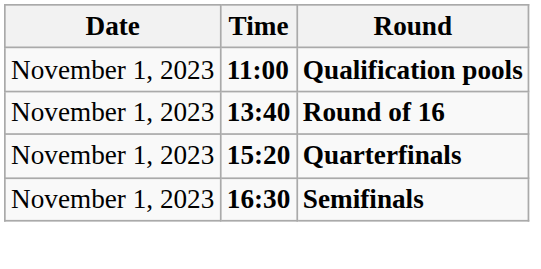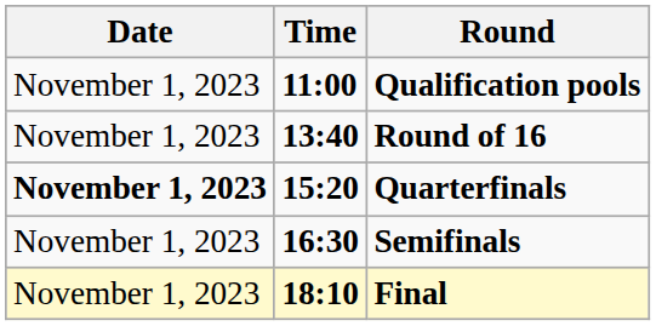 <table class="wikitable">
 <tr>
 <th>Date</th>
 <th>Time</th>
 <th>Round</th>
 </tr>
 <tr>
 <td>November 1, 2023</td>
 <td><strong>11:00</strong></td>
 <td><strong>Qualification pools</strong></td>
 </tr>
 <tr>
 <td>November 1, 2023</td>
 <td><strong>13:40</strong></td>
 <td><strong>Round of 16</strong></td>
 </tr>
 <tr>
-<td>November 1, 2023</td>
+<td><strong>November 1, 2023</strong></td>
 <td><strong>15:20</strong></td>
 <td><strong>Quarterfinals</strong></td>
 </tr>
 <tr>
 <td>November 1, 2023</td>
 <td><strong>16:30</strong></td>
 <td><strong>Semifinals</strong></td>
 </tr>
+<tr style=background:lemonchiffon>
+<td>November 1, 2023</td>
+<td><strong>18:10</strong></td>
+<td><strong>Final</strong></td>
+</tr>
 </table>
